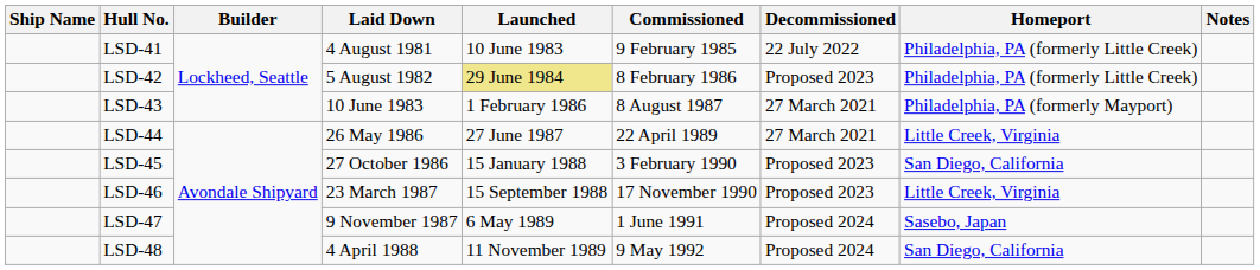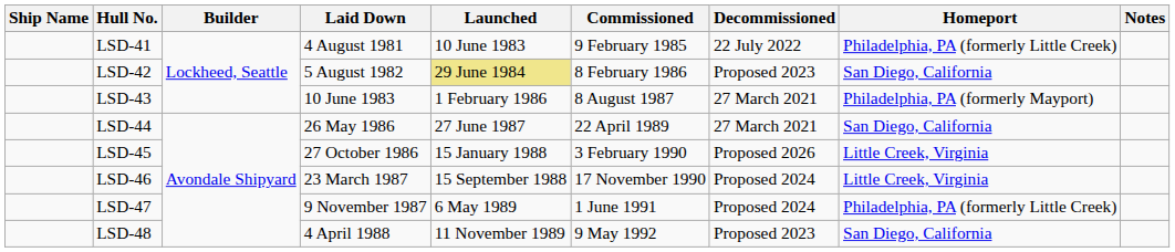 <table class="wikitable">
 <tr>
 <th>Ship Name</th>
 <th>Hull No.</th>
 <th>Builder</th>
 <th>Laid Down</th>
 <th>Launched</th>
 <th>Commissioned</th>
 <th>Decommissioned</th>
 <th>Homeport</th>
 <th>Notes</th>
 </tr>
 <tr>
 <td></td>
 <td>LSD-41</td>
 <td rowspan=3><a href='#'>Lockheed, Seattle</a></td>
 <td>4 August 1981</td>
 <td>10 June 1983</td>
 <td>9 February 1985</td>
 <td>22 July 2022</td>
 <td><a href='#'>Philadelphia, PA</a> (formerly Little Creek)</td>
 <td></td>
 </tr>
 <tr>
 <td></td>
 <td>LSD-42</td>
 <td>5 August 1982</td>
 <td style="background: khaki;">29 June 1984</td>
 <td>8 February 1986</td>
 <td>Proposed 2023</td>
-<td><a href='#'>Philadelphia, PA</a> (formerly Little Creek)</td>
+<td><a href='#'>San Diego, California</a></td>
 <td></td>
 </tr>
 <tr>
 <td></td>
 <td>LSD-43</td>
 <td>10 June 1983</td>
 <td>1 February 1986</td>
 <td>8 August 1987</td>
 <td>27 March 2021</td>
 <td><a href='#'>Philadelphia, PA</a> (formerly Mayport)</td>
 <td></td>
 </tr>
 <tr>
 <td></td>
 <td>LSD-44</td>
 <td rowspan=5><a href='#'>Avondale Shipyard</a></td>
 <td>26 May 1986</td>
 <td>27 June 1987</td>
 <td>22 April 1989</td>
 <td>27 March 2021</td>
-<td><a href='#'>Little Creek, Virginia</a></td>
+<td><a href='#'>San Diego, California</a></td>
 <td></td>
 </tr>
 <tr>
 <td></td>
 <td>LSD-45</td>
 <td>27 October 1986</td>
 <td>15 January 1988</td>
 <td>3 February 1990</td>
-<td>Proposed 2023</td>
-<td><a href='#'>San Diego, California</a></td>
+<td>Proposed 2026</td>
+<td><a href='#'>Little Creek, Virginia</a></td>
 <td></td>
 </tr>
 <tr>
 <td></td>
 <td>LSD-46</td>
 <td>23 March 1987</td>
 <td>15 September 1988</td>
 <td>17 November 1990</td>
-<td>Proposed 2023</td>
+<td>Proposed 2024</td>
 <td><a href='#'>Little Creek, Virginia</a></td>
 <td></td>
 </tr>
 <tr>
 <td></td>
 <td>LSD-47</td>
 <td>9 November 1987</td>
 <td>6 May 1989</td>
 <td>1 June 1991</td>
 <td>Proposed 2024</td>
-<td><a href='#'>Sasebo, Japan</a></td>
+<td><a href='#'>Philadelphia, PA</a> (formerly Little Creek)</td>
 <td></td>
 </tr>
 <tr>
 <td></td>
 <td>LSD-48</td>
 <td>4 April 1988</td>
 <td>11 November 1989</td>
 <td>9 May 1992</td>
-<td>Proposed 2024</td>
+<td>Proposed 2023</td>
 <td><a href='#'>San Diego, California</a></td>
 <td></td>
 </tr>
 </table>
